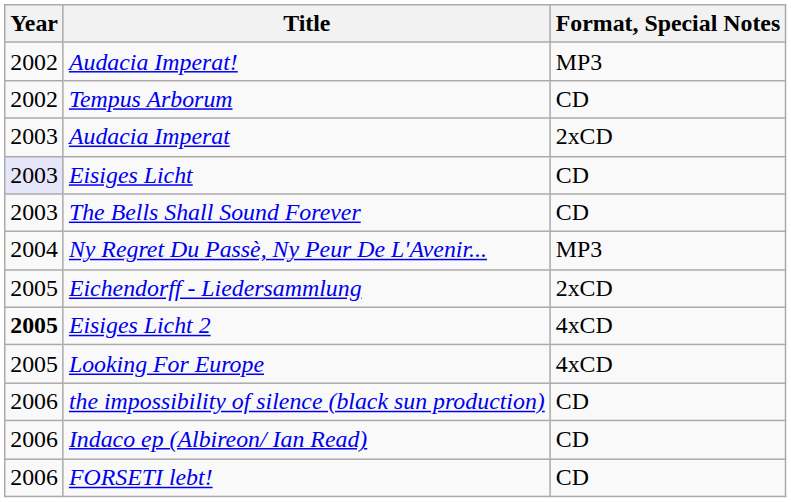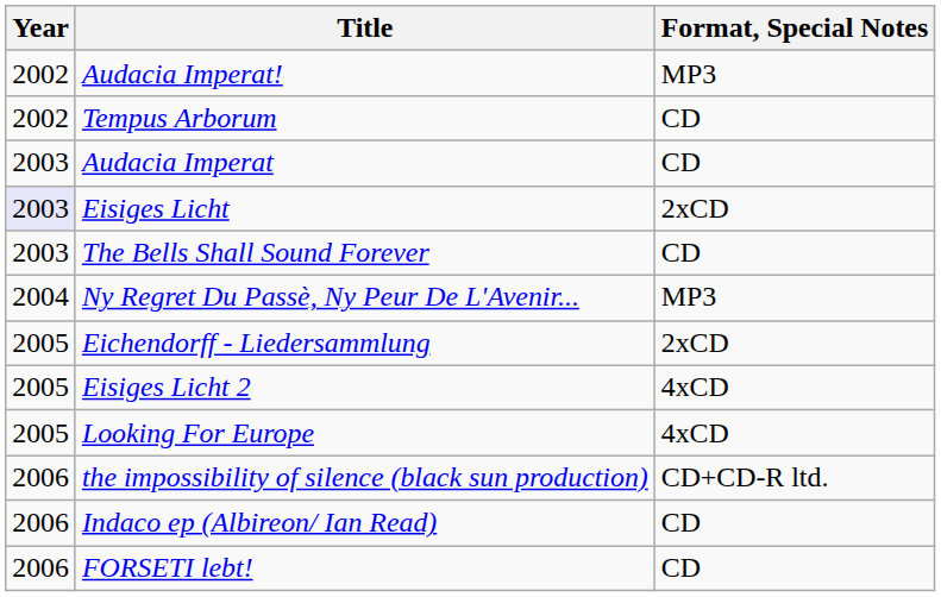 <table class="wikitable">
 <tr>
 <th>Year</th>
 <th>Title</th>
 <th>Format, Special Notes</th>
 </tr>
 <tr>
 <td>2002</td>
 <td><em><a href='#'>Audacia Imperat!</a></em></td>
 <td>MP3</td>
 </tr>
 <tr>
 <td>2002</td>
 <td><em><a href='#'>Tempus Arborum</a></em></td>
 <td>CD</td>
 </tr>
 <tr>
 <td>2003</td>
 <td><em><a href='#'>Audacia Imperat</a></em></td>
-<td>2xCD</td>
+<td>CD</td>
 </tr>
 <tr>
 <td style="background: lavender;">2003</td>
 <td><em><a href='#'>Eisiges Licht</a></em></td>
-<td>CD</td>
+<td>2xCD</td>
 </tr>
 <tr>
 <td>2003</td>
 <td><em><a href='#'>The Bells Shall Sound Forever</a></em></td>
 <td>CD</td>
 </tr>
 <tr>
 <td>2004</td>
 <td><em><a href='#'>Ny Regret Du Passè, Ny Peur De L'Avenir...</a></em></td>
 <td>MP3</td>
 </tr>
 <tr>
 <td>2005</td>
 <td><em><a href='#'>Eichendorff - Liedersammlung</a></em></td>
 <td>2xCD</td>
 </tr>
 <tr>
-<td><strong>2005</strong></td>
+<td>2005</td>
 <td><em><a href='#'>Eisiges Licht 2</a></em></td>
 <td>4xCD</td>
 </tr>
 <tr>
 <td>2005</td>
 <td><em><a href='#'>Looking For Europe</a></em></td>
 <td>4xCD</td>
 </tr>
 <tr>
 <td>2006</td>
 <td><em><a href='#'>the impossibility of silence (black sun production)</a></em></td>
-<td>CD</td>
+<td>CD+CD-R ltd.</td>
 </tr>
 <tr>
 <td>2006</td>
 <td><em><a href='#'>Indaco ep (Albireon/ Ian Read)</a></em></td>
 <td>CD</td>
 </tr>
 <tr>
 <td>2006</td>
 <td><em><a href='#'>FORSETI lebt!</a></em></td>
 <td>CD</td>
 </tr>
 </table>
